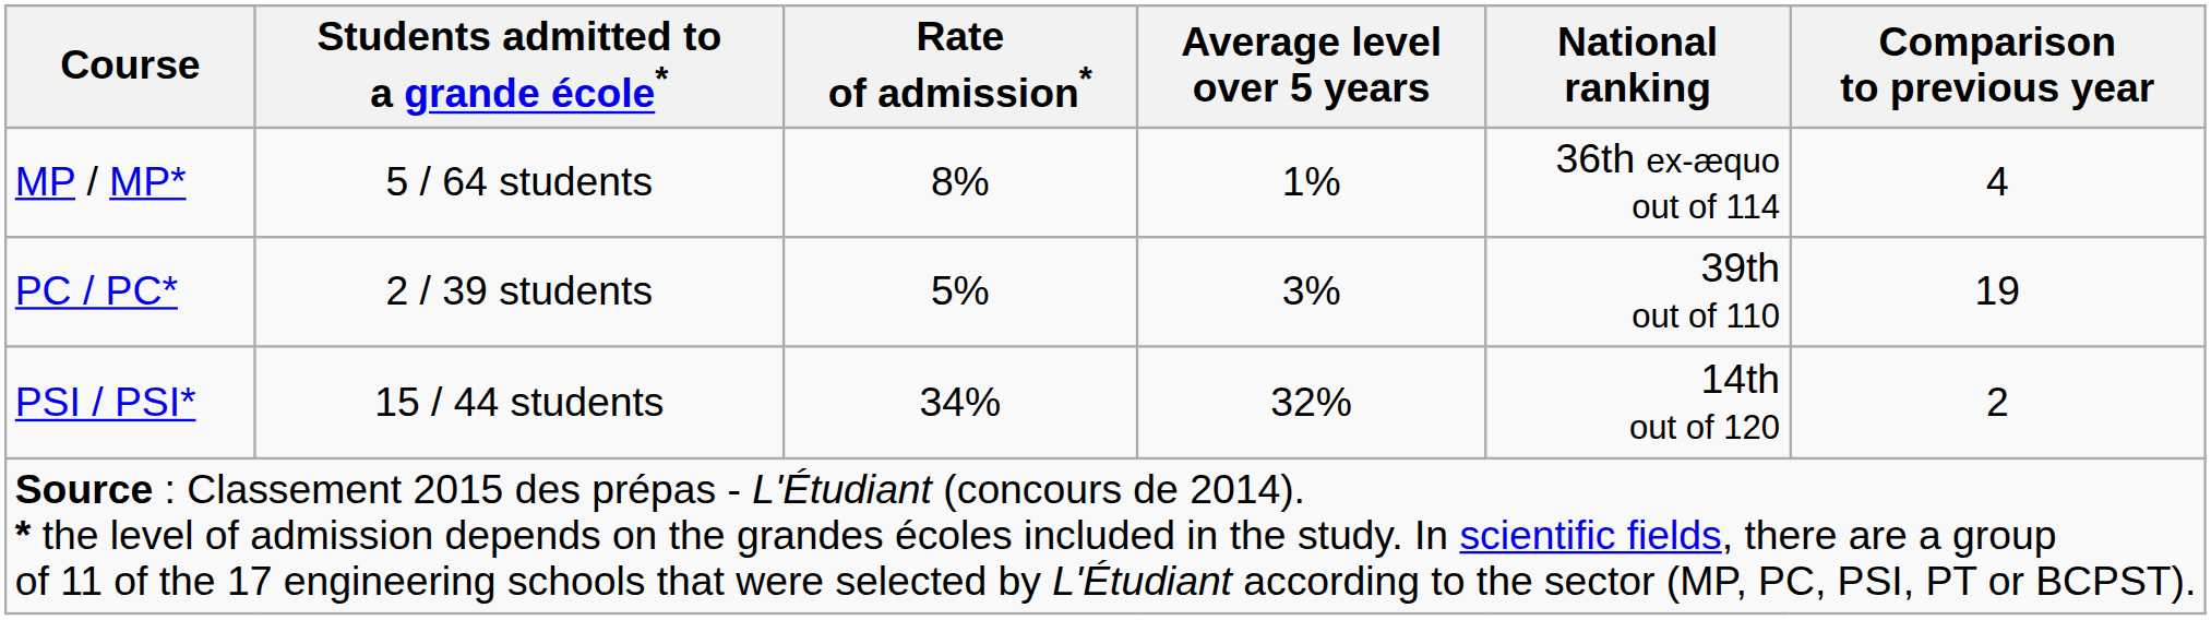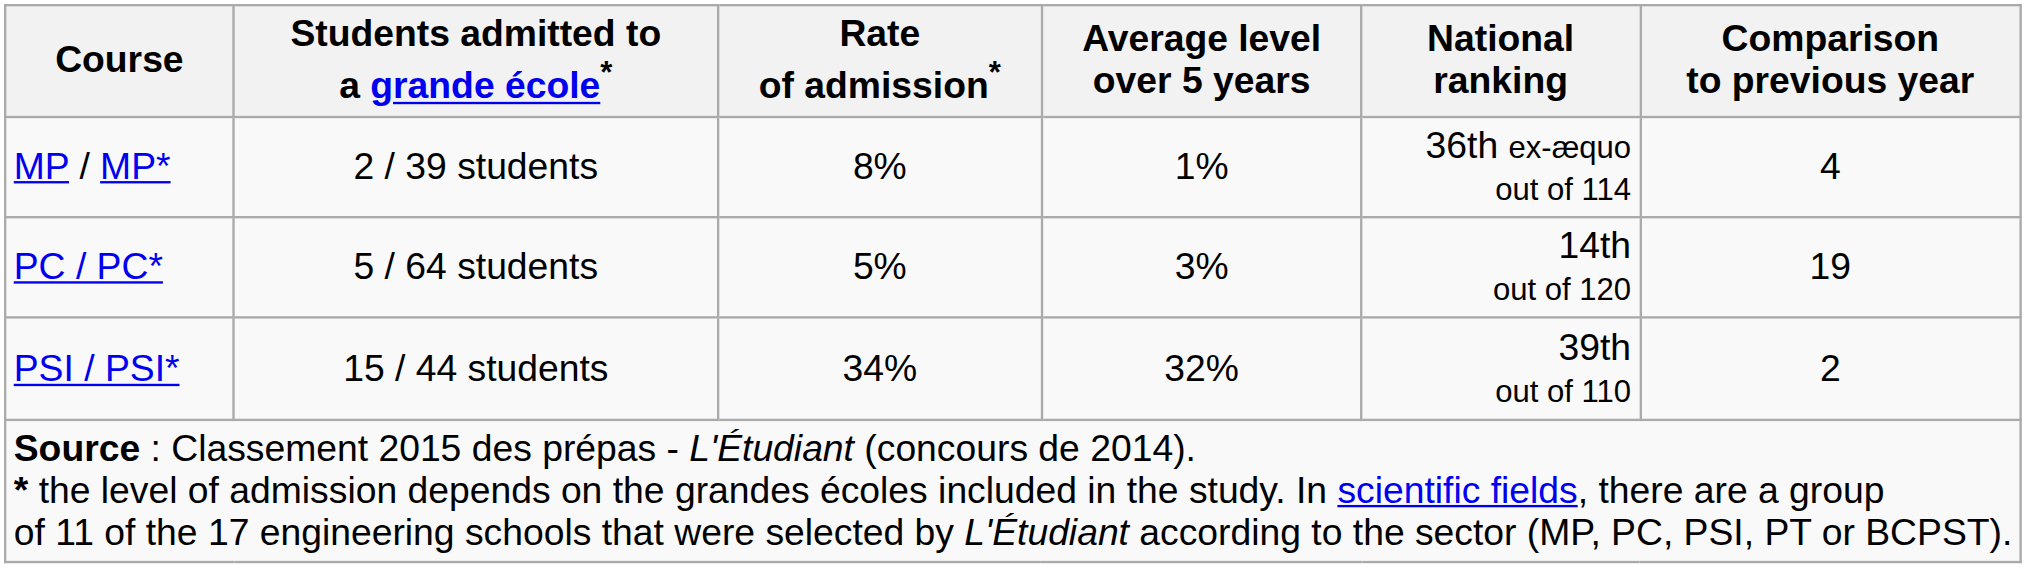 <table class="wikitable centre" style="text-align:right">
 <tr>
 <th>Course</th>
 <th>Students admitted to <br>a <a href='#'>grande école</a><sup>*</sup></th>
 <th>Rate<br>of admission<sup>*</sup></th>
 <th>Average level<br>over 5 years</th>
 <th>National<br>ranking</th>
 <th>Comparison<br>to previous year</th>
 </tr>
 <tr>
 <td align=left><a href='#'>MP</a> / <a href='#'>MP*</a></td>
-<td align="center">5 / 64 students</td>
+<td align="center">2 / 39 students</td>
 <td align="center">8%</td>
 <td align="center">1%</td>
 <td align="right">36th <small>ex-æquo</small><br><small>out of 114</small></td>
 <td align="center"> 4</td>
 </tr>
 <tr>
 <td align=left><a href='#'>PC / PC*</a></td>
-<td align="center">2 / 39 students</td>
+<td align="center">5 / 64 students</td>
 <td align="center">5%</td>
 <td align="center">3%</td>
-<td align="right">39th<br><small>out of 110</small></td>
+<td align="right">14th<br><small>out of 120</small></td>
 <td align="center"> 19</td>
 </tr>
 <tr>
 <td align=left><a href='#'>PSI / PSI*</a></td>
 <td align="center">15 / 44 students</td>
 <td align="center">34%</td>
 <td align="center">32%</td>
-<td align="right">14th<br><small>out of 120</small></td>
+<td align="right">39th<br><small>out of 110</small></td>
 <td align="center"> 2</td>
 </tr>
 <tr>
 <td align="left" colspan="6"><strong>Source</strong> : Classement 2015 des prépas - <em>L'Étudiant</em> (concours de 2014).<br><strong>*</strong> the level of admission depends on the grandes écoles included in the study. In <a href='#'>scientific fields</a>, there are a group<br>of 11 of the 17 engineering schools that were selected by <em>L'Étudiant</em> according to the sector (MP, PC, PSI, PT or BCPST).</td>
 </tr>
 </table>
